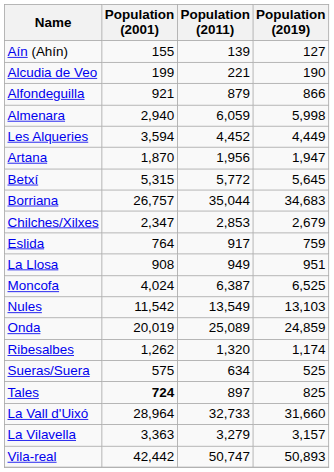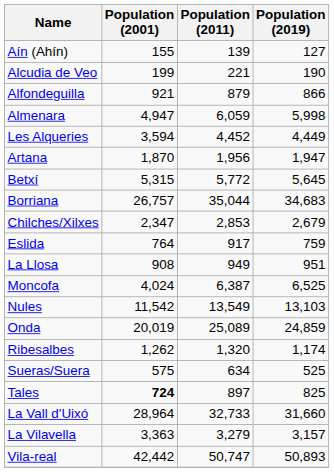 <table class="wikitable sortable">
 <tr>
 <th><strong>Name</strong></th>
 <th><strong>Population<br>(2001)</strong></th>
 <th><strong>Population<br>(2011)</strong></th>
 <th><strong>Population<br>(2019)</strong></th>
 </tr>
 <tr>
 <td><a href='#'>Aín</a> (Ahín)</td>
 <td align=right>155</td>
 <td align=right>139</td>
 <td align=right>127</td>
 </tr>
 <tr>
 <td><a href='#'>Alcudia de Veo</a></td>
 <td align=right>199</td>
 <td align=right>221</td>
 <td align=right>190</td>
 </tr>
 <tr>
 <td><a href='#'>Alfondeguilla</a></td>
 <td align=right>921</td>
 <td align=right>879</td>
 <td align=right>866</td>
 </tr>
 <tr>
 <td><a href='#'>Almenara</a></td>
-<td align=right>2,940</td>
+<td align=right>4,947</td>
 <td align=right>6,059</td>
 <td align=right>5,998</td>
 </tr>
 <tr>
 <td><a href='#'>Les Alqueries</a></td>
 <td align=right>3,594</td>
 <td align=right>4,452</td>
 <td align=right>4,449</td>
 </tr>
 <tr>
 <td><a href='#'>Artana</a></td>
 <td align=right>1,870</td>
 <td align=right>1,956</td>
 <td align=right>1,947</td>
 </tr>
 <tr>
 <td><a href='#'>Betxí</a></td>
 <td align=right>5,315</td>
 <td align=right>5,772</td>
 <td align=right>5,645</td>
 </tr>
 <tr>
 <td><a href='#'>Borriana</a></td>
 <td align=right>26,757</td>
 <td align=right>35,044</td>
 <td align=right>34,683</td>
 </tr>
 <tr>
 <td><a href='#'>Chilches/Xilxes</a></td>
 <td align=right>2,347</td>
 <td align=right>2,853</td>
 <td align=right>2,679</td>
 </tr>
 <tr>
 <td><a href='#'>Eslida</a></td>
 <td align=right>764</td>
 <td align=right>917</td>
 <td align=right>759</td>
 </tr>
 <tr>
 <td><a href='#'>La Llosa</a></td>
 <td align=right>908</td>
 <td align=right>949</td>
 <td align=right>951</td>
 </tr>
 <tr>
 <td><a href='#'>Moncofa</a></td>
 <td align=right>4,024</td>
 <td align=right>6,387</td>
 <td align=right>6,525</td>
 </tr>
 <tr>
 <td><a href='#'>Nules</a></td>
 <td align=right>11,542</td>
 <td align=right>13,549</td>
 <td align=right>13,103</td>
 </tr>
 <tr>
 <td><a href='#'>Onda</a></td>
 <td align=right>20,019</td>
 <td align=right>25,089</td>
 <td align=right>24,859</td>
 </tr>
 <tr>
 <td><a href='#'>Ribesalbes</a></td>
 <td align=right>1,262</td>
 <td align=right>1,320</td>
 <td align=right>1,174</td>
 </tr>
 <tr>
 <td><a href='#'>Sueras/Suera</a></td>
 <td align=right>575</td>
 <td align=right>634</td>
 <td align=right>525</td>
 </tr>
 <tr>
 <td><a href='#'>Tales</a></td>
 <td align=right><strong>724</strong></td>
 <td align=right>897</td>
 <td align=right>825</td>
 </tr>
 <tr>
 <td><a href='#'>La Vall d'Uixó</a></td>
 <td align=right>28,964</td>
 <td align=right>32,733</td>
 <td align=right>31,660</td>
 </tr>
 <tr>
 <td><a href='#'>La Vilavella</a></td>
 <td align=right>3,363</td>
 <td align=right>3,279</td>
 <td align=right>3,157</td>
 </tr>
 <tr>
 <td><a href='#'>Vila-real</a></td>
 <td align=right>42,442</td>
 <td align=right>50,747</td>
 <td align=right>50,893</td>
 </tr>
 <tr>
 </tr>
 </table>
